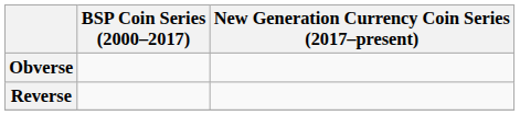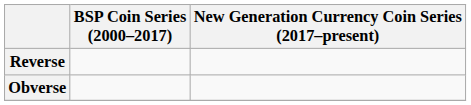 <table class="wikitable">
 <tr>
 <th></th>
 <th>BSP Coin Series<br>(2000–2017)</th>
 <th>New Generation Currency Coin Series<br>(2017–present)</th>
 </tr>
 <tr>
-<th>Obverse</th>
+<th>Reverse</th>
 <td></td>
 <td></td>
 </tr>
 <tr>
-<th>Reverse</th>
+<th>Obverse</th>
 <td></td>
 <td></td>
 </tr>
 <tr>
 </tr>
 </table>
